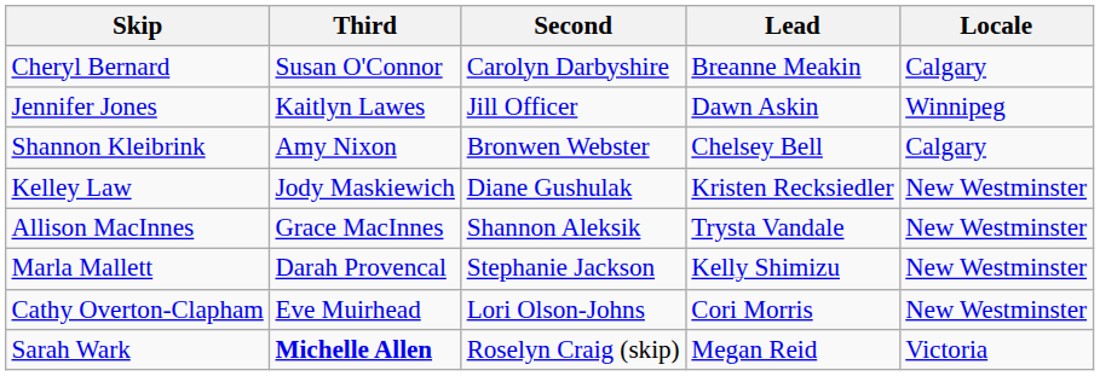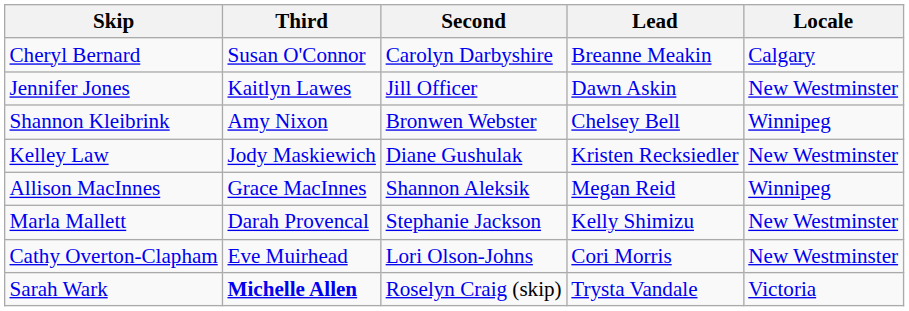 <table class="wikitable">
 <tr>
 <th>Skip</th>
 <th>Third</th>
 <th>Second</th>
 <th>Lead</th>
 <th>Locale</th>
 </tr>
 <tr>
 <td><a href='#'>Cheryl Bernard</a></td>
 <td><a href='#'>Susan O'Connor</a></td>
 <td><a href='#'>Carolyn Darbyshire</a></td>
 <td><a href='#'>Breanne Meakin</a></td>
 <td> <a href='#'>Calgary</a></td>
 </tr>
 <tr>
 <td><a href='#'>Jennifer Jones</a></td>
 <td><a href='#'>Kaitlyn Lawes</a></td>
 <td><a href='#'>Jill Officer</a></td>
 <td><a href='#'>Dawn Askin</a></td>
-<td> <a href='#'>Winnipeg</a></td>
+<td> <a href='#'>New Westminster</a></td>
 </tr>
 <tr>
 <td><a href='#'>Shannon Kleibrink</a></td>
 <td><a href='#'>Amy Nixon</a></td>
 <td><a href='#'>Bronwen Webster</a></td>
 <td><a href='#'>Chelsey Bell</a></td>
-<td> <a href='#'>Calgary</a></td>
+<td> <a href='#'>Winnipeg</a></td>
 </tr>
 <tr>
 <td><a href='#'>Kelley Law</a></td>
 <td><a href='#'>Jody Maskiewich</a></td>
 <td><a href='#'>Diane Gushulak</a></td>
 <td><a href='#'>Kristen Recksiedler</a></td>
 <td> <a href='#'>New Westminster</a></td>
 </tr>
 <tr>
 <td><a href='#'>Allison MacInnes</a></td>
 <td><a href='#'>Grace MacInnes</a></td>
 <td><a href='#'>Shannon Aleksik</a></td>
-<td><a href='#'>Trysta Vandale</a></td>
-<td> <a href='#'>New Westminster</a></td>
+<td><a href='#'>Megan Reid</a></td>
+<td> <a href='#'>Winnipeg</a></td>
 </tr>
 <tr>
 <td><a href='#'>Marla Mallett</a></td>
 <td><a href='#'>Darah Provencal</a></td>
 <td><a href='#'>Stephanie Jackson</a></td>
 <td><a href='#'>Kelly Shimizu</a></td>
 <td> <a href='#'>New Westminster</a></td>
 </tr>
 <tr>
 <td><a href='#'>Cathy Overton-Clapham</a></td>
 <td><a href='#'>Eve Muirhead</a></td>
 <td><a href='#'>Lori Olson-Johns</a></td>
 <td><a href='#'>Cori Morris</a></td>
 <td> <a href='#'>New Westminster</a></td>
 </tr>
 <tr>
 <td><a href='#'>Sarah Wark</a></td>
 <td><strong><a href='#'>Michelle Allen</a></strong></td>
 <td><a href='#'>Roselyn Craig</a> (skip)</td>
-<td><a href='#'>Megan Reid</a></td>
+<td><a href='#'>Trysta Vandale</a></td>
 <td> <a href='#'>Victoria</a></td>
 </tr>
 </table>
